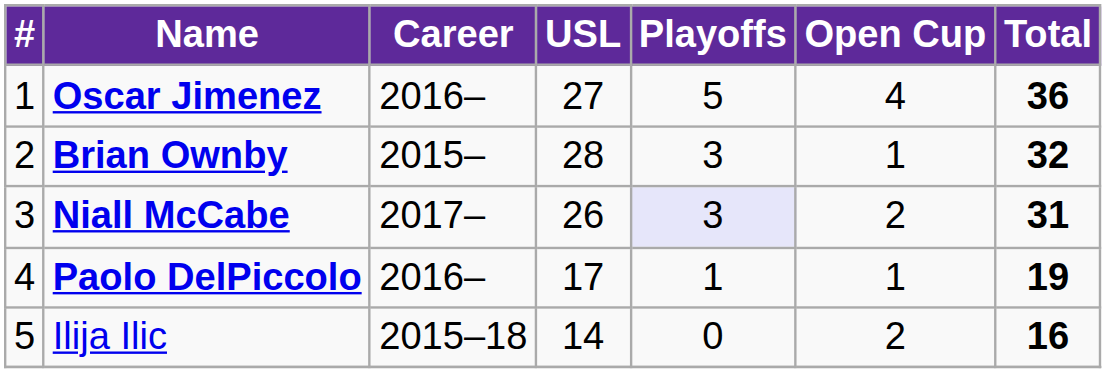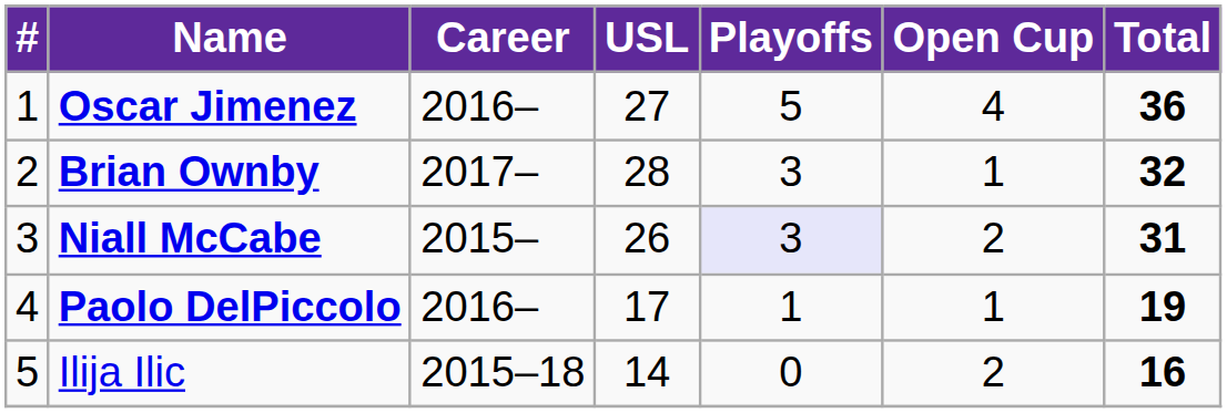 <table class="wikitable" style="text-align:center;">
 <tr>
 <th style="background:#5E299A; color:white;" scope="col">#</th>
 <th style="background:#5E299A; color:white;" scope="col">Name</th>
 <th style="background:#5E299A; color:white;" scope="col">Career</th>
 <th style="background:#5E299A; color:white;" scope="col">USL</th>
 <th style="background:#5E299A; color:white;" scope="col">Playoffs</th>
 <th style="background:#5E299A; color:white;" scope="col">Open Cup</th>
 <th style="background:#5E299A; color:white;" scope="col">Total</th>
 </tr>
 <tr>
 <td>1</td>
 <td align="left"> <strong><a href='#'>Oscar Jimenez</a></strong></td>
 <td align="left">2016–</td>
 <td>27</td>
 <td>5</td>
 <td>4</td>
 <td><strong>36</strong></td>
 </tr>
 <tr>
 <td>2</td>
 <td align="left"> <strong><a href='#'>Brian Ownby</a></strong></td>
-<td align="left">2015–</td>
+<td align="left">2017–</td>
 <td>28</td>
 <td>3</td>
 <td>1</td>
 <td><strong>32</strong></td>
 </tr>
 <tr>
 <td>3</td>
 <td align="left"> <strong><a href='#'>Niall McCabe</a></strong></td>
-<td align="left">2017–</td>
+<td align="left">2015–</td>
 <td>26</td>
 <td style="background: lavender;">3</td>
 <td>2</td>
 <td><strong>31</strong></td>
 </tr>
 <tr>
 <td>4</td>
 <td align="left"> <strong><a href='#'>Paolo DelPiccolo</a></strong></td>
 <td align="left">2016–</td>
 <td>17</td>
 <td>1</td>
 <td>1</td>
 <td><strong>19</strong></td>
 </tr>
 <tr>
 <td>5</td>
 <td align="left"> <a href='#'>Ilija Ilic</a></td>
 <td align="left">2015–18</td>
 <td>14</td>
 <td>0</td>
 <td>2</td>
 <td><strong>16</strong></td>
 </tr>
 <tr>
 </tr>
 </table>
